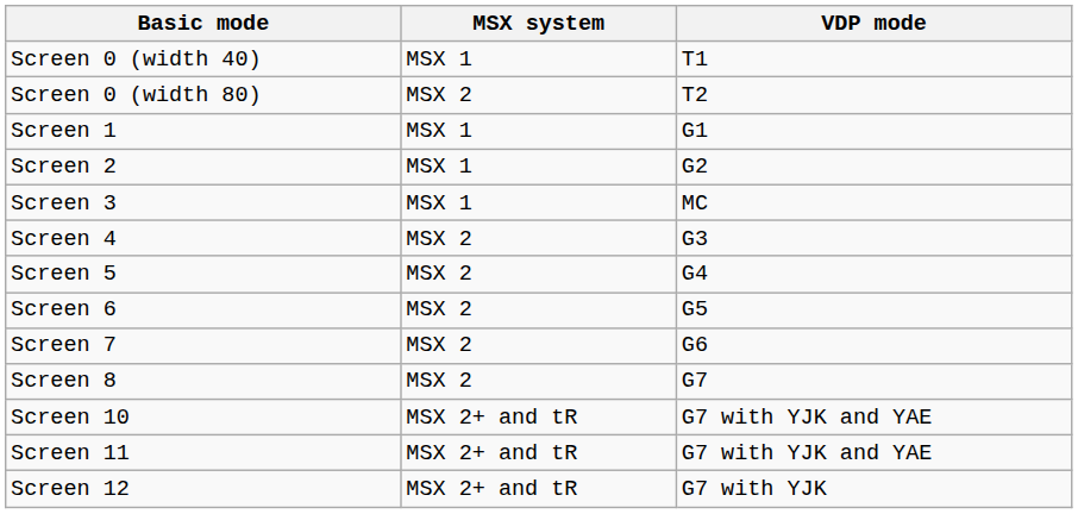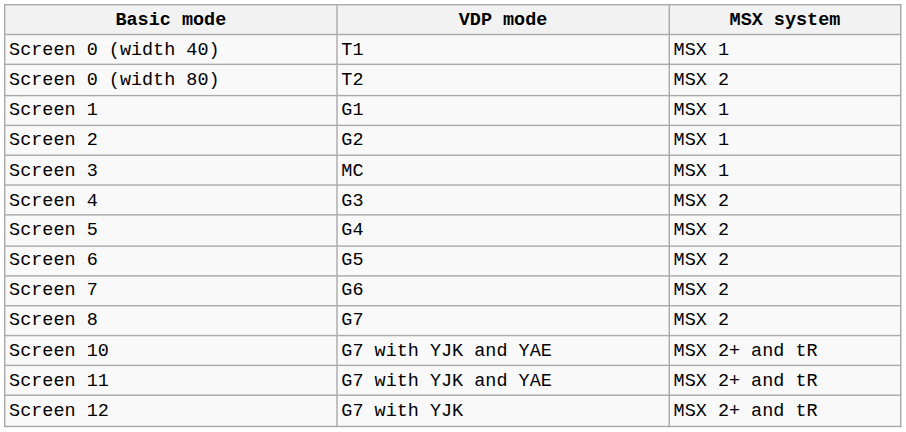 <table class="wikitable" width=50%>
 <tr>
 <th>Basic mode</th>
+<th>VDP mode</th>
 <th>MSX system</th>
-<th>VDP mode</th>
 </tr>
 <tr>
 <td>Screen 0 (width 40)</td>
+<td>T1</td>
 <td>MSX 1</td>
-<td>T1</td>
 </tr>
 <tr>
 <td>Screen 0 (width 80)</td>
+<td>T2</td>
 <td>MSX 2</td>
-<td>T2</td>
 </tr>
 <tr>
 <td>Screen 1</td>
+<td>G1</td>
 <td>MSX 1</td>
-<td>G1</td>
 </tr>
 <tr>
 <td>Screen 2</td>
+<td>G2</td>
 <td>MSX 1</td>
-<td>G2</td>
 </tr>
 <tr>
 <td>Screen 3</td>
+<td>MC</td>
 <td>MSX 1</td>
-<td>MC</td>
 </tr>
 <tr>
 <td>Screen 4</td>
+<td>G3</td>
 <td>MSX 2</td>
-<td>G3</td>
 </tr>
 <tr>
 <td>Screen 5</td>
+<td>G4</td>
 <td>MSX 2</td>
-<td>G4</td>
 </tr>
 <tr>
 <td>Screen 6</td>
+<td>G5</td>
 <td>MSX 2</td>
-<td>G5</td>
 </tr>
 <tr>
 <td>Screen 7</td>
+<td>G6</td>
 <td>MSX 2</td>
-<td>G6</td>
 </tr>
 <tr>
 <td>Screen 8</td>
+<td>G7</td>
 <td>MSX 2</td>
-<td>G7</td>
 </tr>
 <tr>
 <td>Screen 10</td>
+<td>G7 with YJK and YAE</td>
 <td>MSX 2+ and tR</td>
-<td>G7 with YJK and YAE</td>
 </tr>
 <tr>
 <td>Screen 11</td>
+<td>G7 with YJK and YAE</td>
 <td>MSX 2+ and tR</td>
-<td>G7 with YJK and YAE</td>
 </tr>
 <tr>
 <td>Screen 12</td>
+<td>G7 with YJK</td>
 <td>MSX 2+ and tR</td>
-<td>G7 with YJK</td>
 </tr>
 </table>
